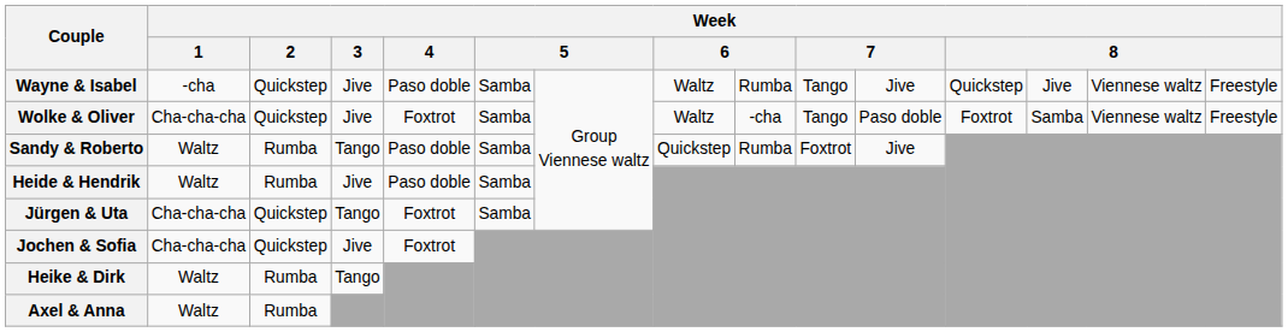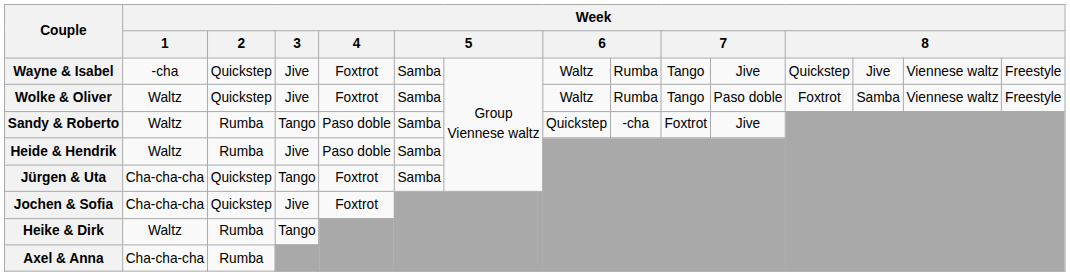 <table class="wikitable unsortable" style="text-align:center; font-size:85%; line-height:20px">
 <tr>
 <th scope="col" rowspan="2">Couple</th>
 <th colspan="14">Week</th>
 </tr>
 <tr>
 <th scope="col">1</th>
 <th scope="col">2</th>
 <th scope="col">3</th>
 <th scope="col">4</th>
 <th scope="col" colspan="2">5</th>
 <th scope="col" colspan="2">6</th>
 <th scope="col" colspan="2">7</th>
 <th scope="col" colspan="4">8</th>
 </tr>
 <tr>
 <th scope="row">Wayne & Isabel</th>
 <td>-cha</td>
 <td>Quickstep</td>
 <td>Jive</td>
-<td>Paso doble</td>
+<td>Foxtrot</td>
 <td>Samba</td>
 <td rowspan="5">Group<br>Viennese waltz</td>
 <td>Waltz</td>
 <td>Rumba</td>
 <td>Tango</td>
 <td>Jive</td>
 <td>Quickstep</td>
 <td>Jive</td>
 <td>Viennese waltz</td>
 <td>Freestyle</td>
 </tr>
 <tr>
 <th scope="row">Wolke & Oliver</th>
-<td>Cha-cha-cha</td>
+<td>Waltz</td>
 <td>Quickstep</td>
 <td>Jive</td>
 <td>Foxtrot</td>
 <td>Samba</td>
 <td>Waltz</td>
-<td>-cha</td>
+<td>Rumba</td>
 <td>Tango</td>
 <td>Paso doble</td>
 <td>Foxtrot</td>
 <td>Samba</td>
 <td>Viennese waltz</td>
 <td>Freestyle</td>
 </tr>
 <tr>
 <th scope="row">Sandy & Roberto</th>
 <td>Waltz</td>
 <td>Rumba</td>
 <td>Tango</td>
 <td>Paso doble</td>
 <td>Samba</td>
 <td>Quickstep</td>
-<td>Rumba</td>
+<td>-cha</td>
 <td>Foxtrot</td>
 <td>Jive</td>
 <td colspan="4" rowspan="6" bgcolor="darkgray"></td>
 </tr>
 <tr>
 <th scope="row">Heide & Hendrik</th>
 <td>Waltz</td>
 <td>Rumba</td>
 <td>Jive</td>
 <td>Paso doble</td>
 <td>Samba</td>
 <td colspan="4" rowspan="5" bgcolor="darkgray"></td>
 </tr>
 <tr>
 <th scope="row">Jürgen & Uta</th>
 <td>Cha-cha-cha</td>
 <td>Quickstep</td>
 <td>Tango</td>
 <td>Foxtrot</td>
 <td>Samba</td>
 </tr>
 <tr>
 <th scope="row">Jochen & Sofia</th>
 <td>Cha-cha-cha</td>
 <td>Quickstep</td>
 <td>Jive</td>
 <td>Foxtrot</td>
 <td colspan="2" rowspan="3" bgcolor="darkgray"></td>
 </tr>
 <tr>
 <th scope="row">Heike & Dirk</th>
 <td>Waltz</td>
 <td>Rumba</td>
 <td>Tango</td>
 <td rowspan="2" bgcolor="darkgray"></td>
 </tr>
 <tr>
 <th scope="row">Axel & Anna</th>
-<td>Waltz</td>
+<td>Cha-cha-cha</td>
 <td>Rumba</td>
 <td bgcolor="darkgray"></td>
 </tr>
 </table>
